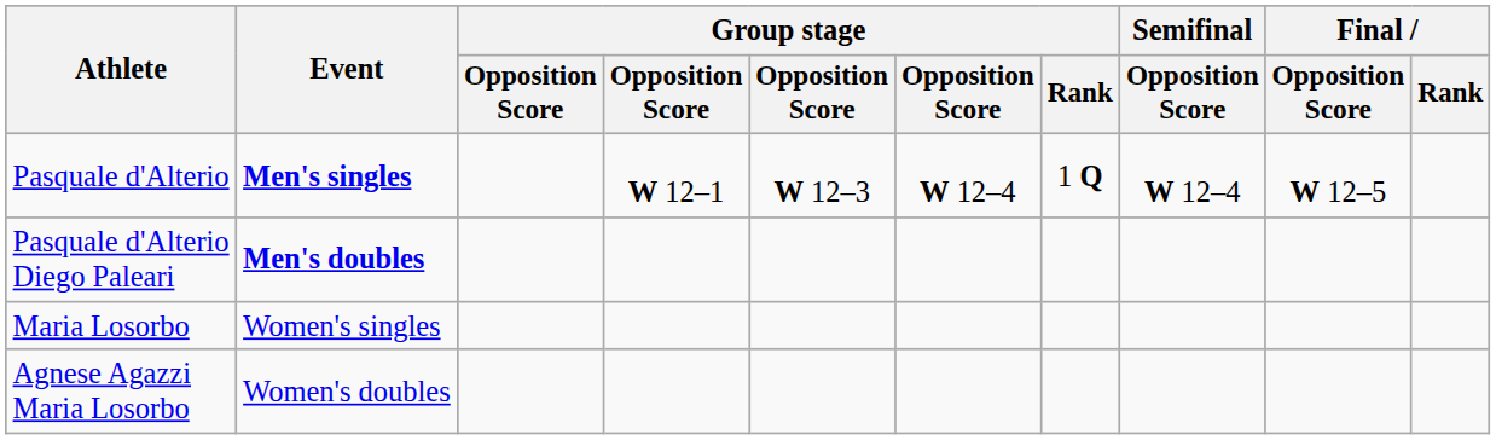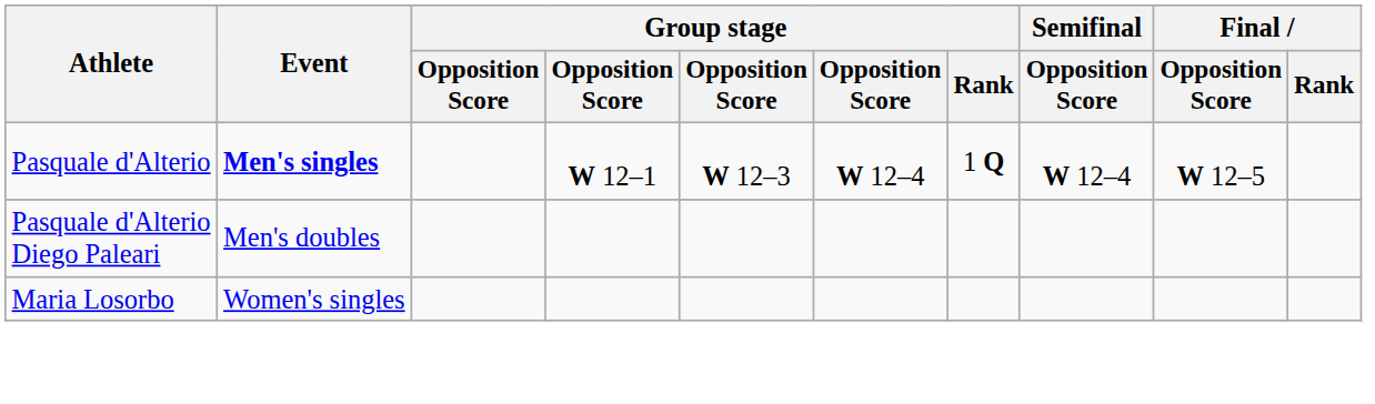 <table class=wikitable style="font-size:90%">
 <tr>
 <th rowspan=2>Athlete</th>
 <th rowspan=2>Event</th>
 <th colspan=5>Group stage</th>
 <th>Semifinal</th>
 <th colspan=2>Final / </th>
 </tr>
 <tr style="font-size:95%">
 <th>Opposition<br>Score</th>
 <th>Opposition<br>Score</th>
 <th>Opposition<br>Score</th>
 <th>Opposition<br>Score</th>
 <th>Rank</th>
 <th>Opposition<br>Score</th>
 <th>Opposition<br>Score</th>
 <th>Rank</th>
 </tr>
 <tr align=center>
 <td align=left><a href='#'>Pasquale d'Alterio</a></td>
 <td align=left><strong><a href='#'>Men's singles</a></strong></td>
 <td></td>
 <td><br><strong>W</strong> 12–1</td>
 <td><br><strong>W</strong> 12–3</td>
 <td><br><strong>W</strong> 12–4</td>
 <td>1 <strong>Q</strong></td>
 <td><br><strong>W</strong> 12–4</td>
 <td><br><strong>W</strong> 12–5</td>
 <td></td>
 </tr>
 <tr align=center>
 <td align=left><a href='#'>Pasquale d'Alterio</a><br><a href='#'>Diego Paleari</a></td>
-<td align=left><strong><a href='#'>Men's doubles</a></strong></td>
+<td align=left><a href='#'>Men's doubles</a></td>
 <td></td>
 <td></td>
 <td></td>
 <td></td>
 <td></td>
 <td></td>
 <td></td>
 <td></td>
 </tr>
 <tr align=center>
 <td align=left><a href='#'>Maria Losorbo</a></td>
 <td align=left><a href='#'>Women's singles</a></td>
 <td></td>
 <td></td>
 <td></td>
 <td></td>
 <td></td>
 <td></td>
 <td></td>
 <td></td>
 </tr>
-<tr align=center>
-<td align=left><a href='#'>Agnese Agazzi</a><br><a href='#'>Maria Losorbo</a></td>
-<td align=left><a href='#'>Women's doubles</a></td>
-<td></td>
-<td></td>
-<td></td>
-<td></td>
-<td></td>
-<td></td>
-<td></td>
-<td></td>
-</tr>
 </table>
